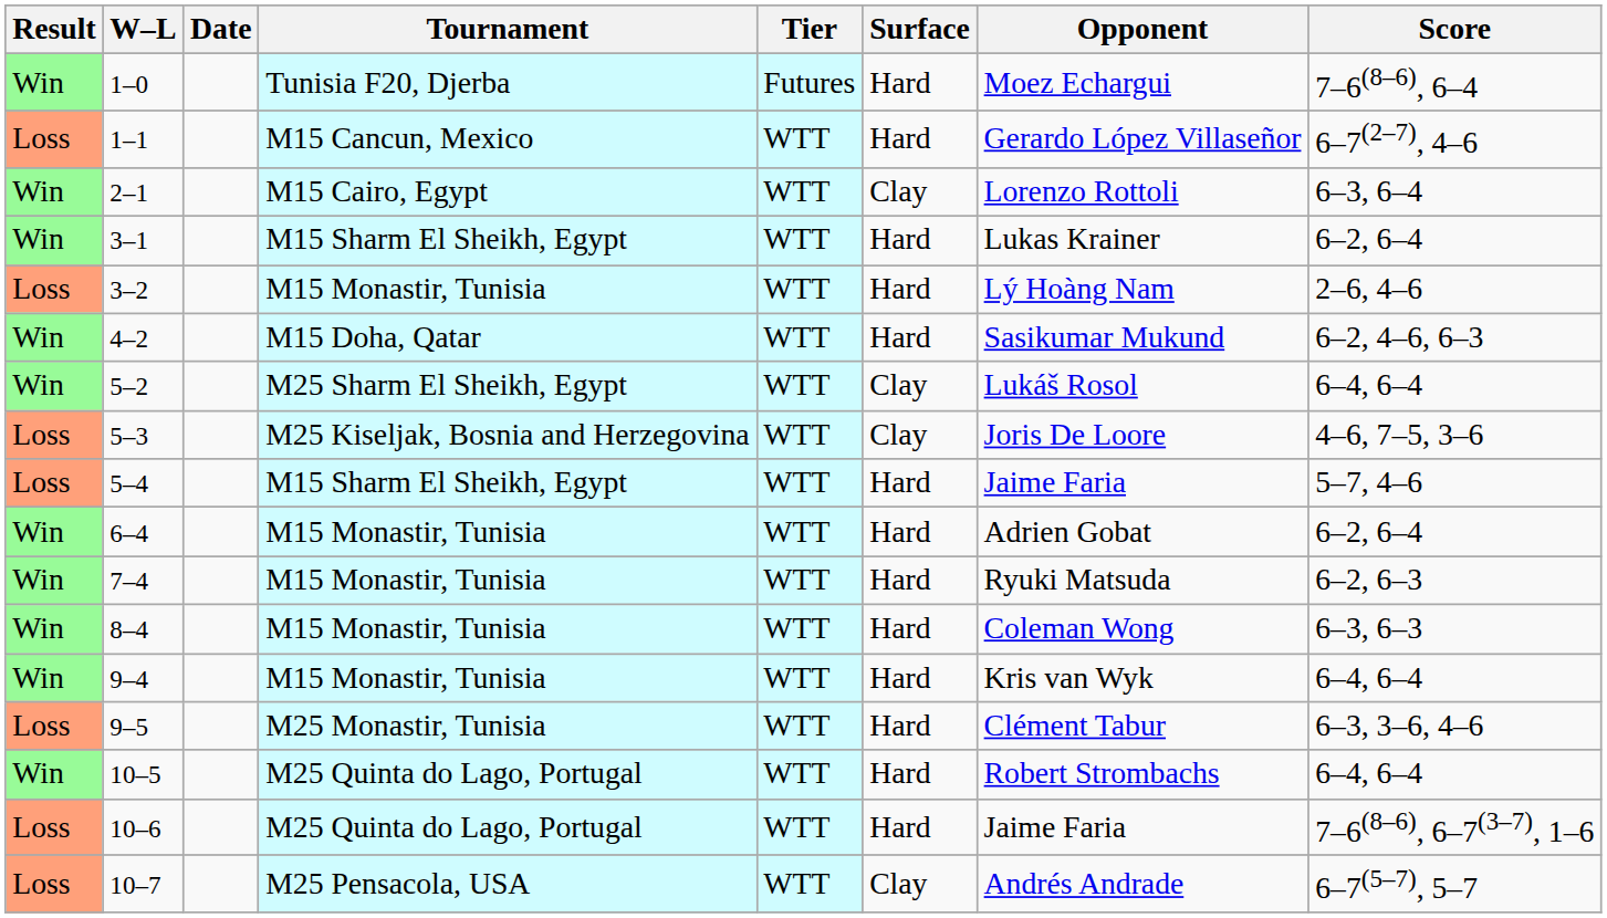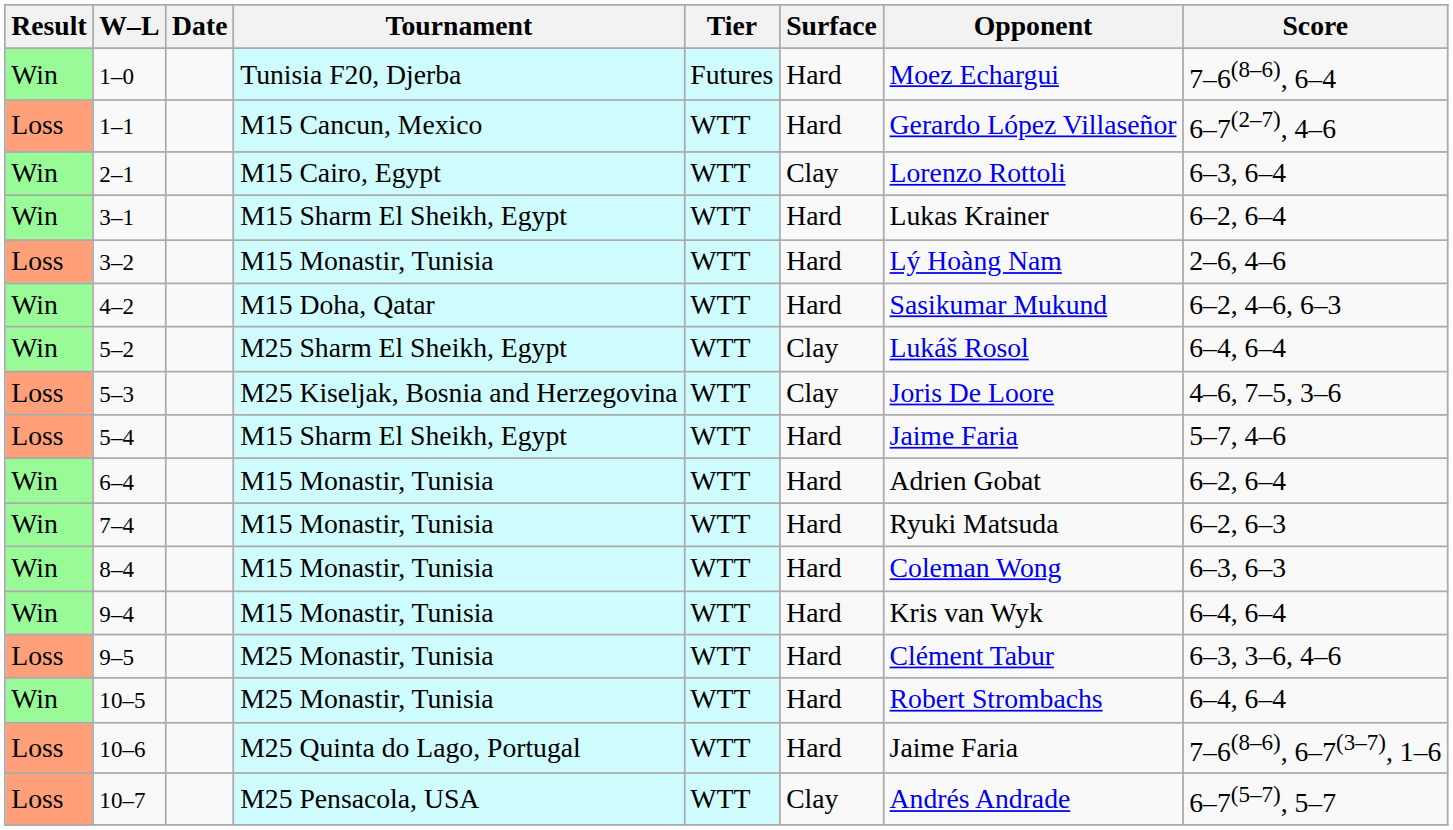 <table class="sortable wikitable nowrap">
 <tr>
 <th>Result</th>
 <th class="unsortable">W–L</th>
 <th>Date</th>
 <th>Tournament</th>
 <th>Tier</th>
 <th>Surface</th>
 <th>Opponent</th>
 <th class="unsortable">Score</th>
 </tr>
 <tr>
 <td bgcolor=98fb98>Win</td>
 <td><small>1–0</small></td>
 <td></td>
 <td style="background:#cffcff;">Tunisia F20, Djerba</td>
 <td style="background:#cffcff;">Futures</td>
 <td>Hard</td>
 <td> <a href='#'>Moez Echargui</a></td>
 <td>7–6<sup>(8–6)</sup>, 6–4</td>
 </tr>
 <tr>
 <td bgcolor=ffa07a>Loss</td>
 <td><small>1–1</small></td>
 <td></td>
 <td style="background:#cffcff;">M15 Cancun, Mexico</td>
 <td style="background:#cffcff;">WTT</td>
 <td>Hard</td>
 <td> <a href='#'>Gerardo López Villaseñor</a></td>
 <td>6–7<sup>(2–7)</sup>, 4–6</td>
 </tr>
 <tr>
 <td bgcolor=98fb98>Win</td>
 <td><small>2–1</small></td>
 <td></td>
 <td style="background:#cffcff;">M15 Cairo, Egypt</td>
 <td style="background:#cffcff;">WTT</td>
 <td>Clay</td>
 <td> <a href='#'>Lorenzo Rottoli</a></td>
 <td>6–3, 6–4</td>
 </tr>
 <tr>
 <td bgcolor=98fb98>Win</td>
 <td><small>3–1</small></td>
 <td></td>
 <td style="background:#cffcff;">M15 Sharm El Sheikh, Egypt</td>
 <td style="background:#cffcff;">WTT</td>
 <td>Hard</td>
 <td> Lukas Krainer</td>
 <td>6–2, 6–4</td>
 </tr>
 <tr>
 <td bgcolor=ffa07a>Loss</td>
 <td><small>3–2</small></td>
 <td></td>
 <td style="background:#cffcff;">M15 Monastir, Tunisia</td>
 <td style="background:#cffcff;">WTT</td>
 <td>Hard</td>
 <td> <a href='#'>Lý Hoàng Nam</a></td>
 <td>2–6, 4–6</td>
 </tr>
 <tr>
 <td bgcolor=98fb98>Win</td>
 <td><small>4–2</small></td>
 <td></td>
 <td style="background:#cffcff;">M15 Doha, Qatar</td>
 <td style="background:#cffcff;">WTT</td>
 <td>Hard</td>
 <td> <a href='#'>Sasikumar Mukund</a></td>
 <td>6–2, 4–6, 6–3</td>
 </tr>
 <tr>
 <td bgcolor=98fb98>Win</td>
 <td><small>5–2</small></td>
 <td></td>
 <td style="background:#cffcff;">M25 Sharm El Sheikh, Egypt</td>
 <td style="background:#cffcff;">WTT</td>
 <td>Clay</td>
 <td> <a href='#'>Lukáš Rosol</a></td>
 <td>6–4, 6–4</td>
 </tr>
 <tr>
 <td bgcolor=ffa07a>Loss</td>
 <td><small>5–3</small></td>
 <td></td>
 <td style="background:#cffcff;">M25 Kiseljak, Bosnia and Herzegovina</td>
 <td style="background:#cffcff;">WTT</td>
 <td>Clay</td>
 <td> <a href='#'>Joris De Loore</a></td>
 <td>4–6, 7–5, 3–6</td>
 </tr>
 <tr>
 <td bgcolor=ffa07a>Loss</td>
 <td><small>5–4</small></td>
 <td></td>
 <td style="background:#cffcff;">M15 Sharm El Sheikh, Egypt</td>
 <td style="background:#cffcff;">WTT</td>
 <td>Hard</td>
 <td> <a href='#'>Jaime Faria</a></td>
 <td>5–7, 4–6</td>
 </tr>
 <tr>
 <td bgcolor=98fb98>Win</td>
 <td><small>6–4</small></td>
 <td></td>
 <td style="background:#cffcff;">M15 Monastir, Tunisia</td>
 <td style="background:#cffcff;">WTT</td>
 <td>Hard</td>
 <td> Adrien Gobat</td>
 <td>6–2, 6–4</td>
 </tr>
 <tr>
 <td bgcolor=98fb98>Win</td>
 <td><small>7–4</small></td>
 <td></td>
 <td style="background:#cffcff;">M15 Monastir, Tunisia</td>
 <td style="background:#cffcff;">WTT</td>
 <td>Hard</td>
 <td> Ryuki Matsuda</td>
 <td>6–2, 6–3</td>
 </tr>
 <tr>
 <td bgcolor=98fb98>Win</td>
 <td><small>8–4</small></td>
 <td></td>
 <td style="background:#cffcff;">M15 Monastir, Tunisia</td>
 <td style="background:#cffcff;">WTT</td>
 <td>Hard</td>
 <td> <a href='#'>Coleman Wong</a></td>
 <td>6–3, 6–3</td>
 </tr>
 <tr>
 <td bgcolor=98fb98>Win</td>
 <td><small>9–4</small></td>
 <td></td>
 <td style="background:#cffcff;">M15 Monastir, Tunisia</td>
 <td style="background:#cffcff;">WTT</td>
 <td>Hard</td>
 <td> Kris van Wyk</td>
 <td>6–4, 6–4</td>
 </tr>
 <tr>
 <td bgcolor=ffa07a>Loss</td>
 <td><small>9–5</small></td>
 <td></td>
 <td style="background:#cffcff;">M25 Monastir, Tunisia</td>
 <td style="background:#cffcff;">WTT</td>
 <td>Hard</td>
 <td> <a href='#'>Clément Tabur</a></td>
 <td>6–3, 3–6, 4–6</td>
 </tr>
 <tr>
 <td bgcolor=98fb98>Win</td>
 <td><small>10–5</small></td>
 <td></td>
-<td style="background:#cffcff;">M25 Quinta do Lago, Portugal</td>
+<td style="background:#cffcff;">M25 Monastir, Tunisia</td>
 <td style="background:#cffcff;">WTT</td>
 <td>Hard</td>
 <td> <a href='#'>Robert Strombachs</a></td>
 <td>6–4, 6–4</td>
 </tr>
 <tr>
 <td bgcolor=ffa07a>Loss</td>
 <td><small>10–6</small></td>
 <td></td>
 <td style="background:#cffcff;">M25 Quinta do Lago, Portugal</td>
 <td style="background:#cffcff;">WTT</td>
 <td>Hard</td>
 <td> Jaime Faria</td>
 <td>7–6<sup>(8–6)</sup>, 6–7<sup>(3–7)</sup>, 1–6</td>
 </tr>
 <tr>
 <td bgcolor=ffa07a>Loss</td>
 <td><small>10–7</small></td>
 <td></td>
 <td style="background:#cffcff;">M25 Pensacola, USA</td>
 <td style="background:#cffcff;">WTT</td>
 <td>Clay</td>
 <td> <a href='#'>Andrés Andrade</a></td>
 <td>6–7<sup>(5–7)</sup>, 5–7</td>
 </tr>
 </table>
